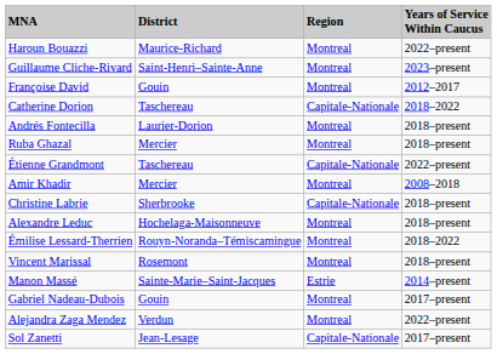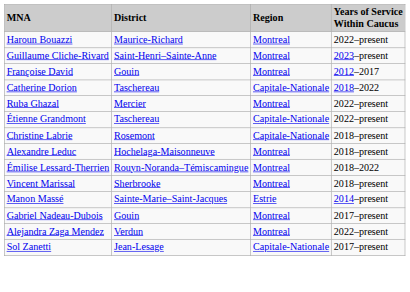 <table class="wikitable">
 <tr style="background:#ccc;">
 <td><strong>MNA</strong></td>
 <td><strong>District</strong></td>
 <td><strong>Region</strong></td>
 <td><strong>Years of Service<br>Within Caucus</strong></td>
 </tr>
 <tr>
 <td><a href='#'>Haroun Bouazzi</a></td>
 <td><a href='#'>Maurice-Richard</a></td>
 <td><a href='#'>Montreal</a></td>
 <td>2022–present</td>
 </tr>
 <tr>
 <td><a href='#'>Guillaume Cliche-Rivard</a></td>
 <td><a href='#'>Saint-Henri–Sainte-Anne</a></td>
 <td><a href='#'>Montreal</a></td>
 <td><a href='#'>2023</a>–present</td>
 </tr>
 <tr>
 <td><a href='#'>Françoise David</a></td>
 <td><a href='#'>Gouin</a></td>
 <td><a href='#'>Montreal</a></td>
 <td><a href='#'>2012</a>–2017</td>
 </tr>
 <tr>
 <td><a href='#'>Catherine Dorion</a></td>
 <td><a href='#'>Taschereau</a></td>
 <td><a href='#'>Capitale-Nationale</a></td>
 <td><a href='#'>2018</a>–2022</td>
 </tr>
 <tr>
-<td><a href='#'>Andrés Fontecilla</a></td>
-<td><a href='#'>Laurier-Dorion</a></td>
-<td><a href='#'>Montreal</a></td>
-<td>2018–present</td>
-</tr>
-<tr>
 <td><a href='#'>Ruba Ghazal</a></td>
 <td><a href='#'>Mercier</a></td>
 <td><a href='#'>Montreal</a></td>
-<td>2018–present</td>
+<td>2022–present</td>
 </tr>
 <tr>
 <td><a href='#'>Étienne Grandmont</a></td>
 <td><a href='#'>Taschereau</a></td>
 <td><a href='#'>Capitale-Nationale</a></td>
 <td>2022–present</td>
 </tr>
 <tr>
-<td><a href='#'>Amir Khadir</a></td>
-<td><a href='#'>Mercier</a></td>
-<td><a href='#'>Montreal</a></td>
-<td><a href='#'>2008</a>–2018</td>
-</tr>
-<tr>
 <td><a href='#'>Christine Labrie</a></td>
-<td><a href='#'>Sherbrooke</a></td>
+<td><a href='#'>Rosemont</a></td>
 <td><a href='#'>Capitale-Nationale</a></td>
 <td>2018–present</td>
 </tr>
 <tr>
 <td><a href='#'>Alexandre Leduc</a></td>
 <td><a href='#'>Hochelaga-Maisonneuve</a></td>
 <td><a href='#'>Montreal</a></td>
 <td>2018–present</td>
 </tr>
 <tr>
 <td><a href='#'>Émilise Lessard-Therrien</a></td>
 <td><a href='#'>Rouyn-Noranda–Témiscamingue</a></td>
 <td><a href='#'>Montreal</a></td>
 <td>2018–2022</td>
 </tr>
 <tr>
 <td><a href='#'>Vincent Marissal</a></td>
-<td><a href='#'>Rosemont</a></td>
+<td><a href='#'>Sherbrooke</a></td>
 <td><a href='#'>Montreal</a></td>
 <td>2018–present</td>
 </tr>
 <tr>
 <td><a href='#'>Manon Massé</a></td>
 <td><a href='#'>Sainte-Marie–Saint-Jacques</a></td>
 <td><a href='#'>Estrie</a></td>
 <td><a href='#'>2014</a>–present</td>
 </tr>
 <tr>
 <td><a href='#'>Gabriel Nadeau-Dubois</a></td>
 <td><a href='#'>Gouin</a></td>
 <td><a href='#'>Montreal</a></td>
 <td>2017–present</td>
 </tr>
 <tr>
 <td><a href='#'>Alejandra Zaga Mendez</a></td>
 <td><a href='#'>Verdun</a></td>
 <td><a href='#'>Montreal</a></td>
 <td>2022–present</td>
 </tr>
 <tr>
 <td><a href='#'>Sol Zanetti</a></td>
 <td><a href='#'>Jean-Lesage</a></td>
 <td><a href='#'>Capitale-Nationale</a></td>
 <td>2017–present</td>
 </tr>
 </table>
